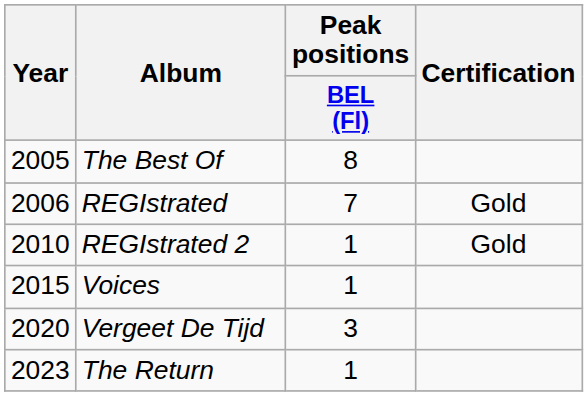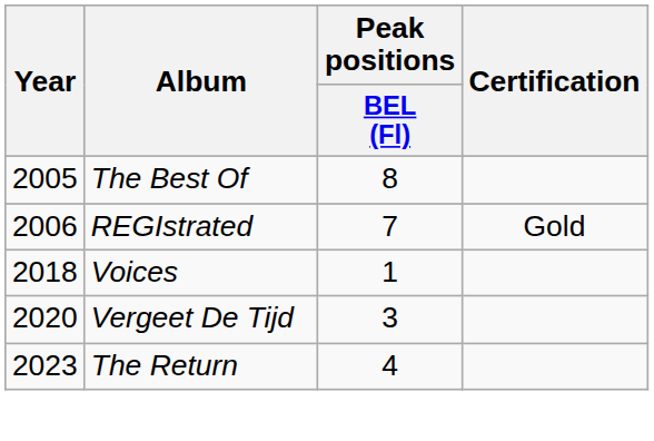 <table class="wikitable">
 <tr>
 <th align="center" rowspan="2" width="10">Year</th>
 <th align="center" rowspan="2" width="120">Album</th>
 <th align="center" colspan="1" width="20">Peak positions</th>
 <th align="center" rowspan="2" width="70">Certification</th>
 </tr>
 <tr>
 <th scope="col" style="width:3em;font-size:90%;"><a href='#'>BEL <br>(Fl)</a><br></th>
 </tr>
 <tr>
 <td style="text-align:center;">2005</td>
 <td><em>The Best Of</em></td>
 <td style="text-align:center;">8</td>
 <td style="text-align:center;"></td>
 </tr>
 <tr>
 <td style="text-align:center;">2006</td>
 <td><em>REGIstrated</em></td>
 <td style="text-align:center;">7</td>
 <td style="text-align:center;">Gold</td>
 </tr>
 <tr>
-<td style="text-align:center;">2010</td>
-<td><em>REGIstrated 2</em></td>
-<td style="text-align:center;">1</td>
-<td style="text-align:center;">Gold</td>
-</tr>
-<tr>
-<td style="text-align:center;">2015</td>
+<td style="text-align:center;">2018</td>
 <td><em>Voices</em></td>
 <td style="text-align:center;">1</td>
 <td style="text-align:center;"></td>
 </tr>
 <tr>
 <td style="text-align:center;">2020</td>
 <td><em>Vergeet De Tijd</em></td>
 <td style="text-align:center;">3</td>
 <td style="text-align:center;"></td>
 </tr>
 <tr>
 <td style="text-align:center;">2023</td>
 <td><em>The Return</em></td>
-<td style="text-align:center;">1</td>
+<td style="text-align:center;">4</td>
 <td style="text-align:center;"></td>
 </tr>
 </table>
